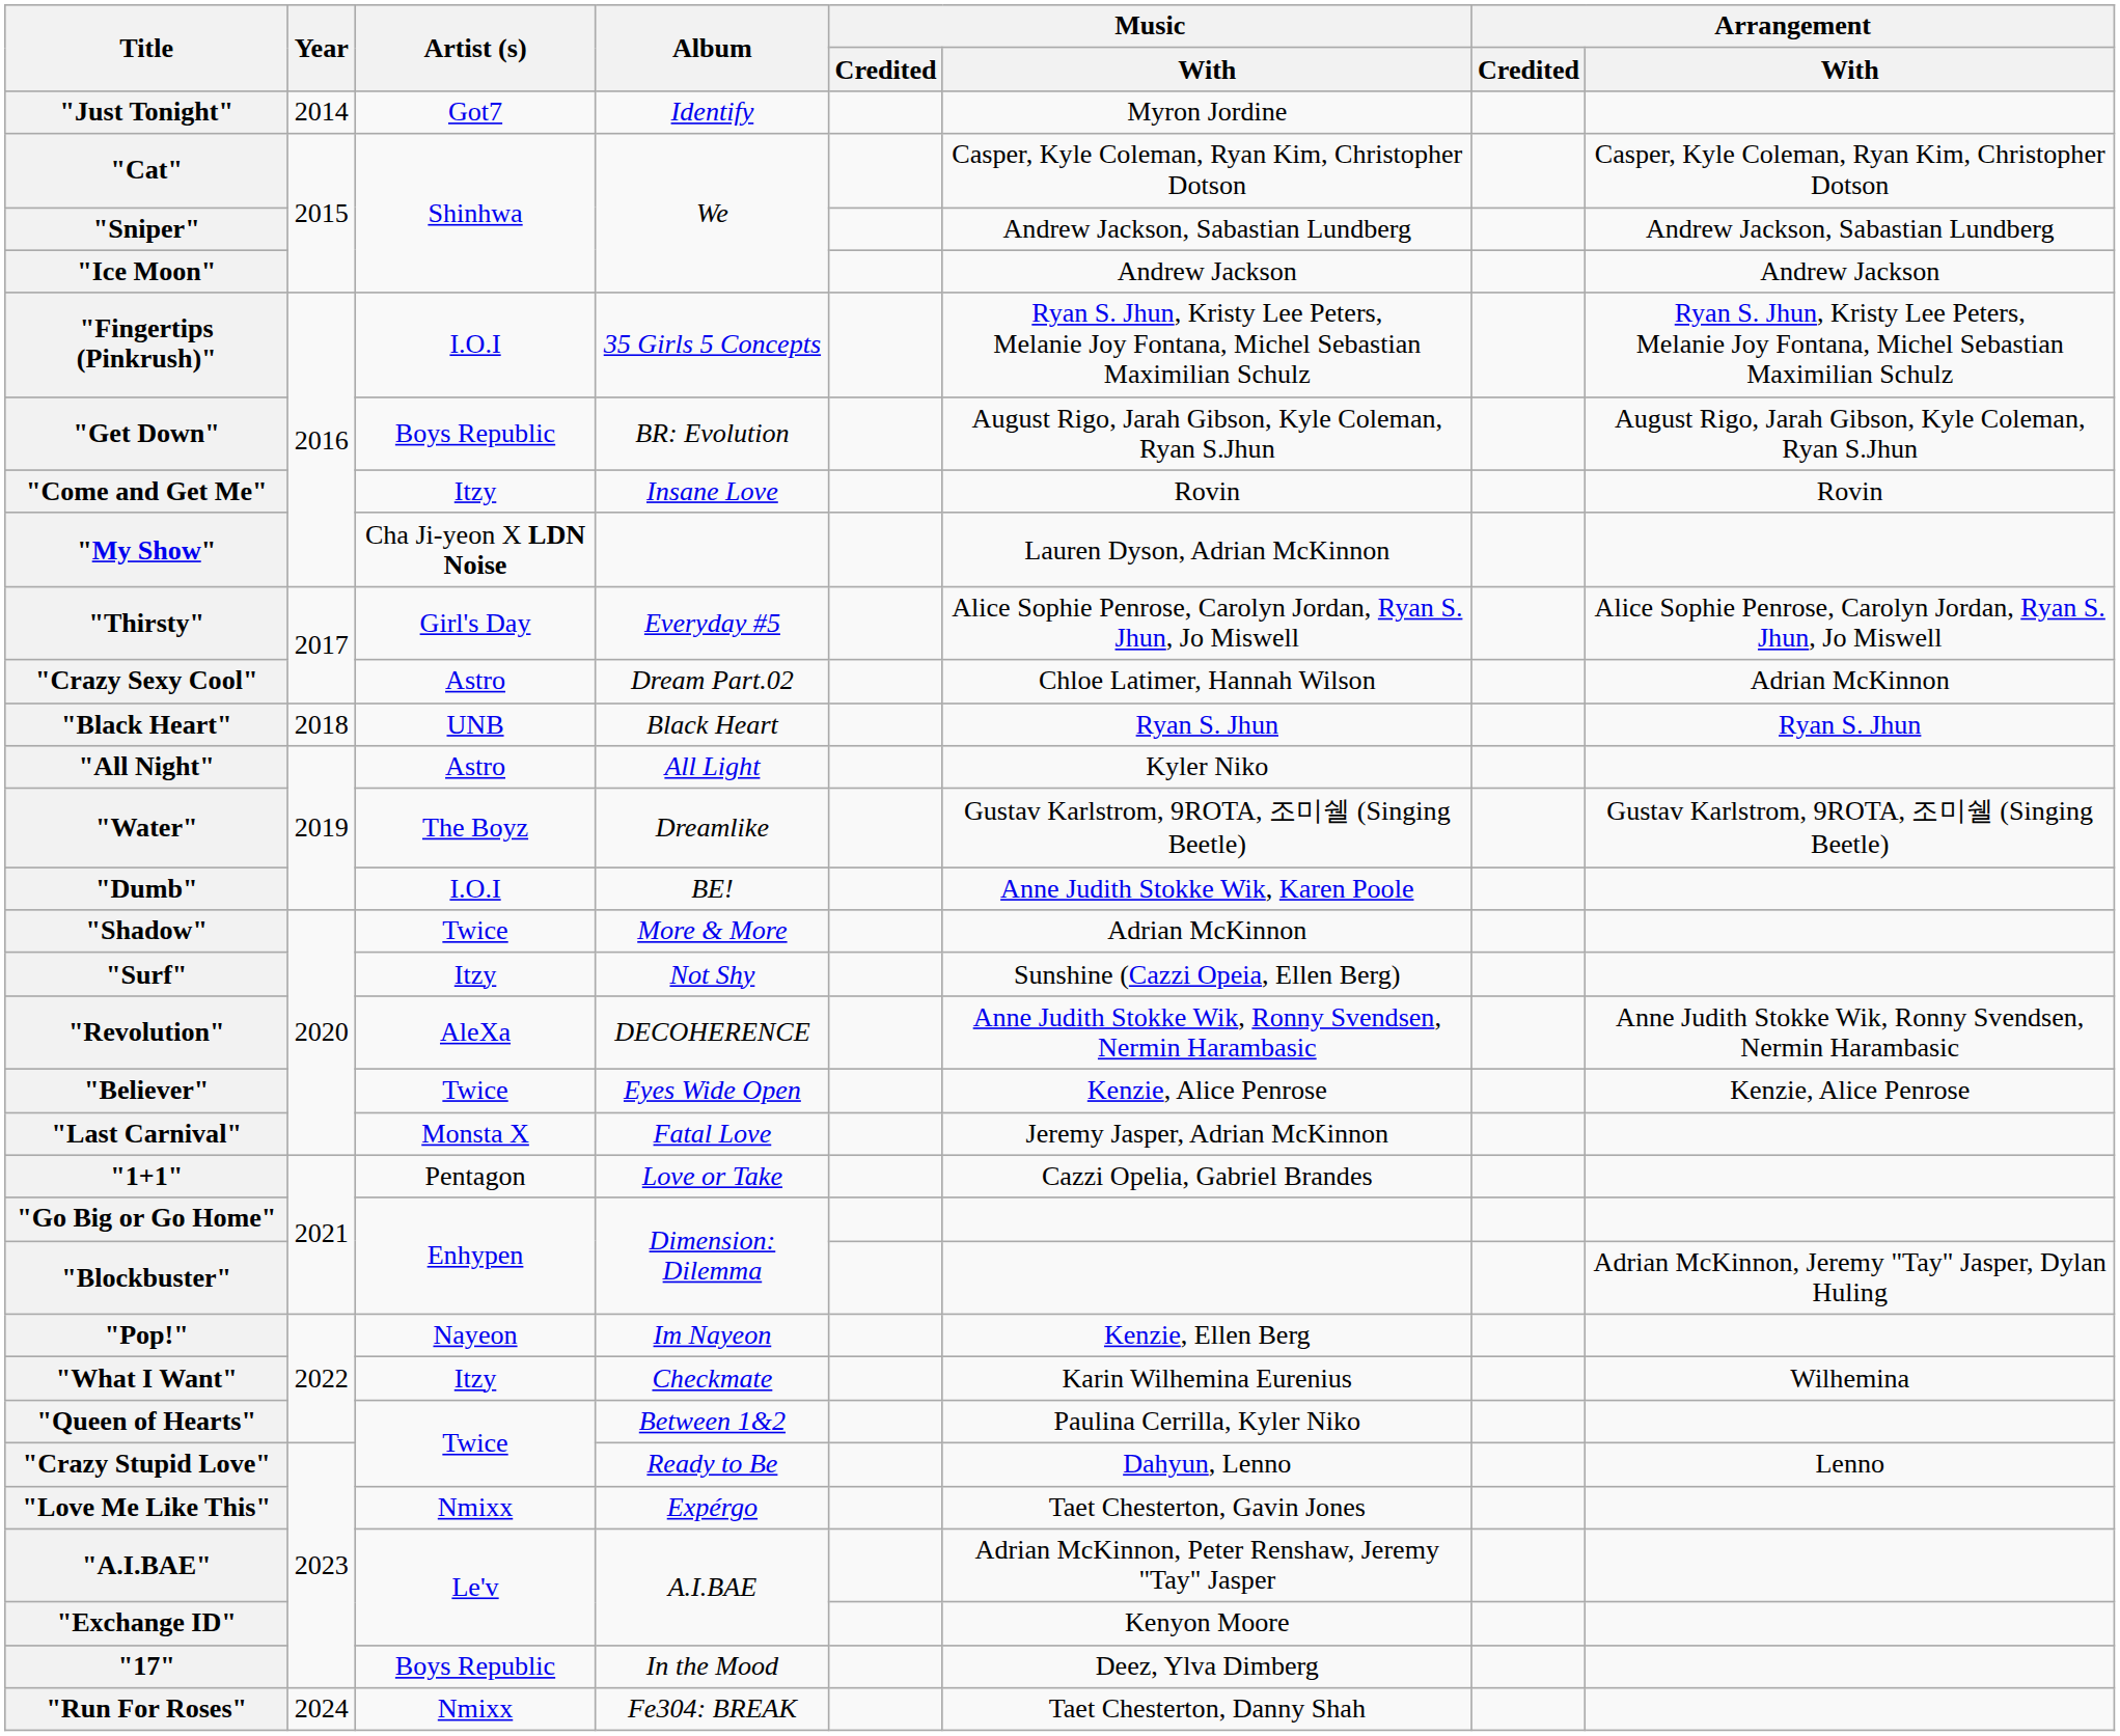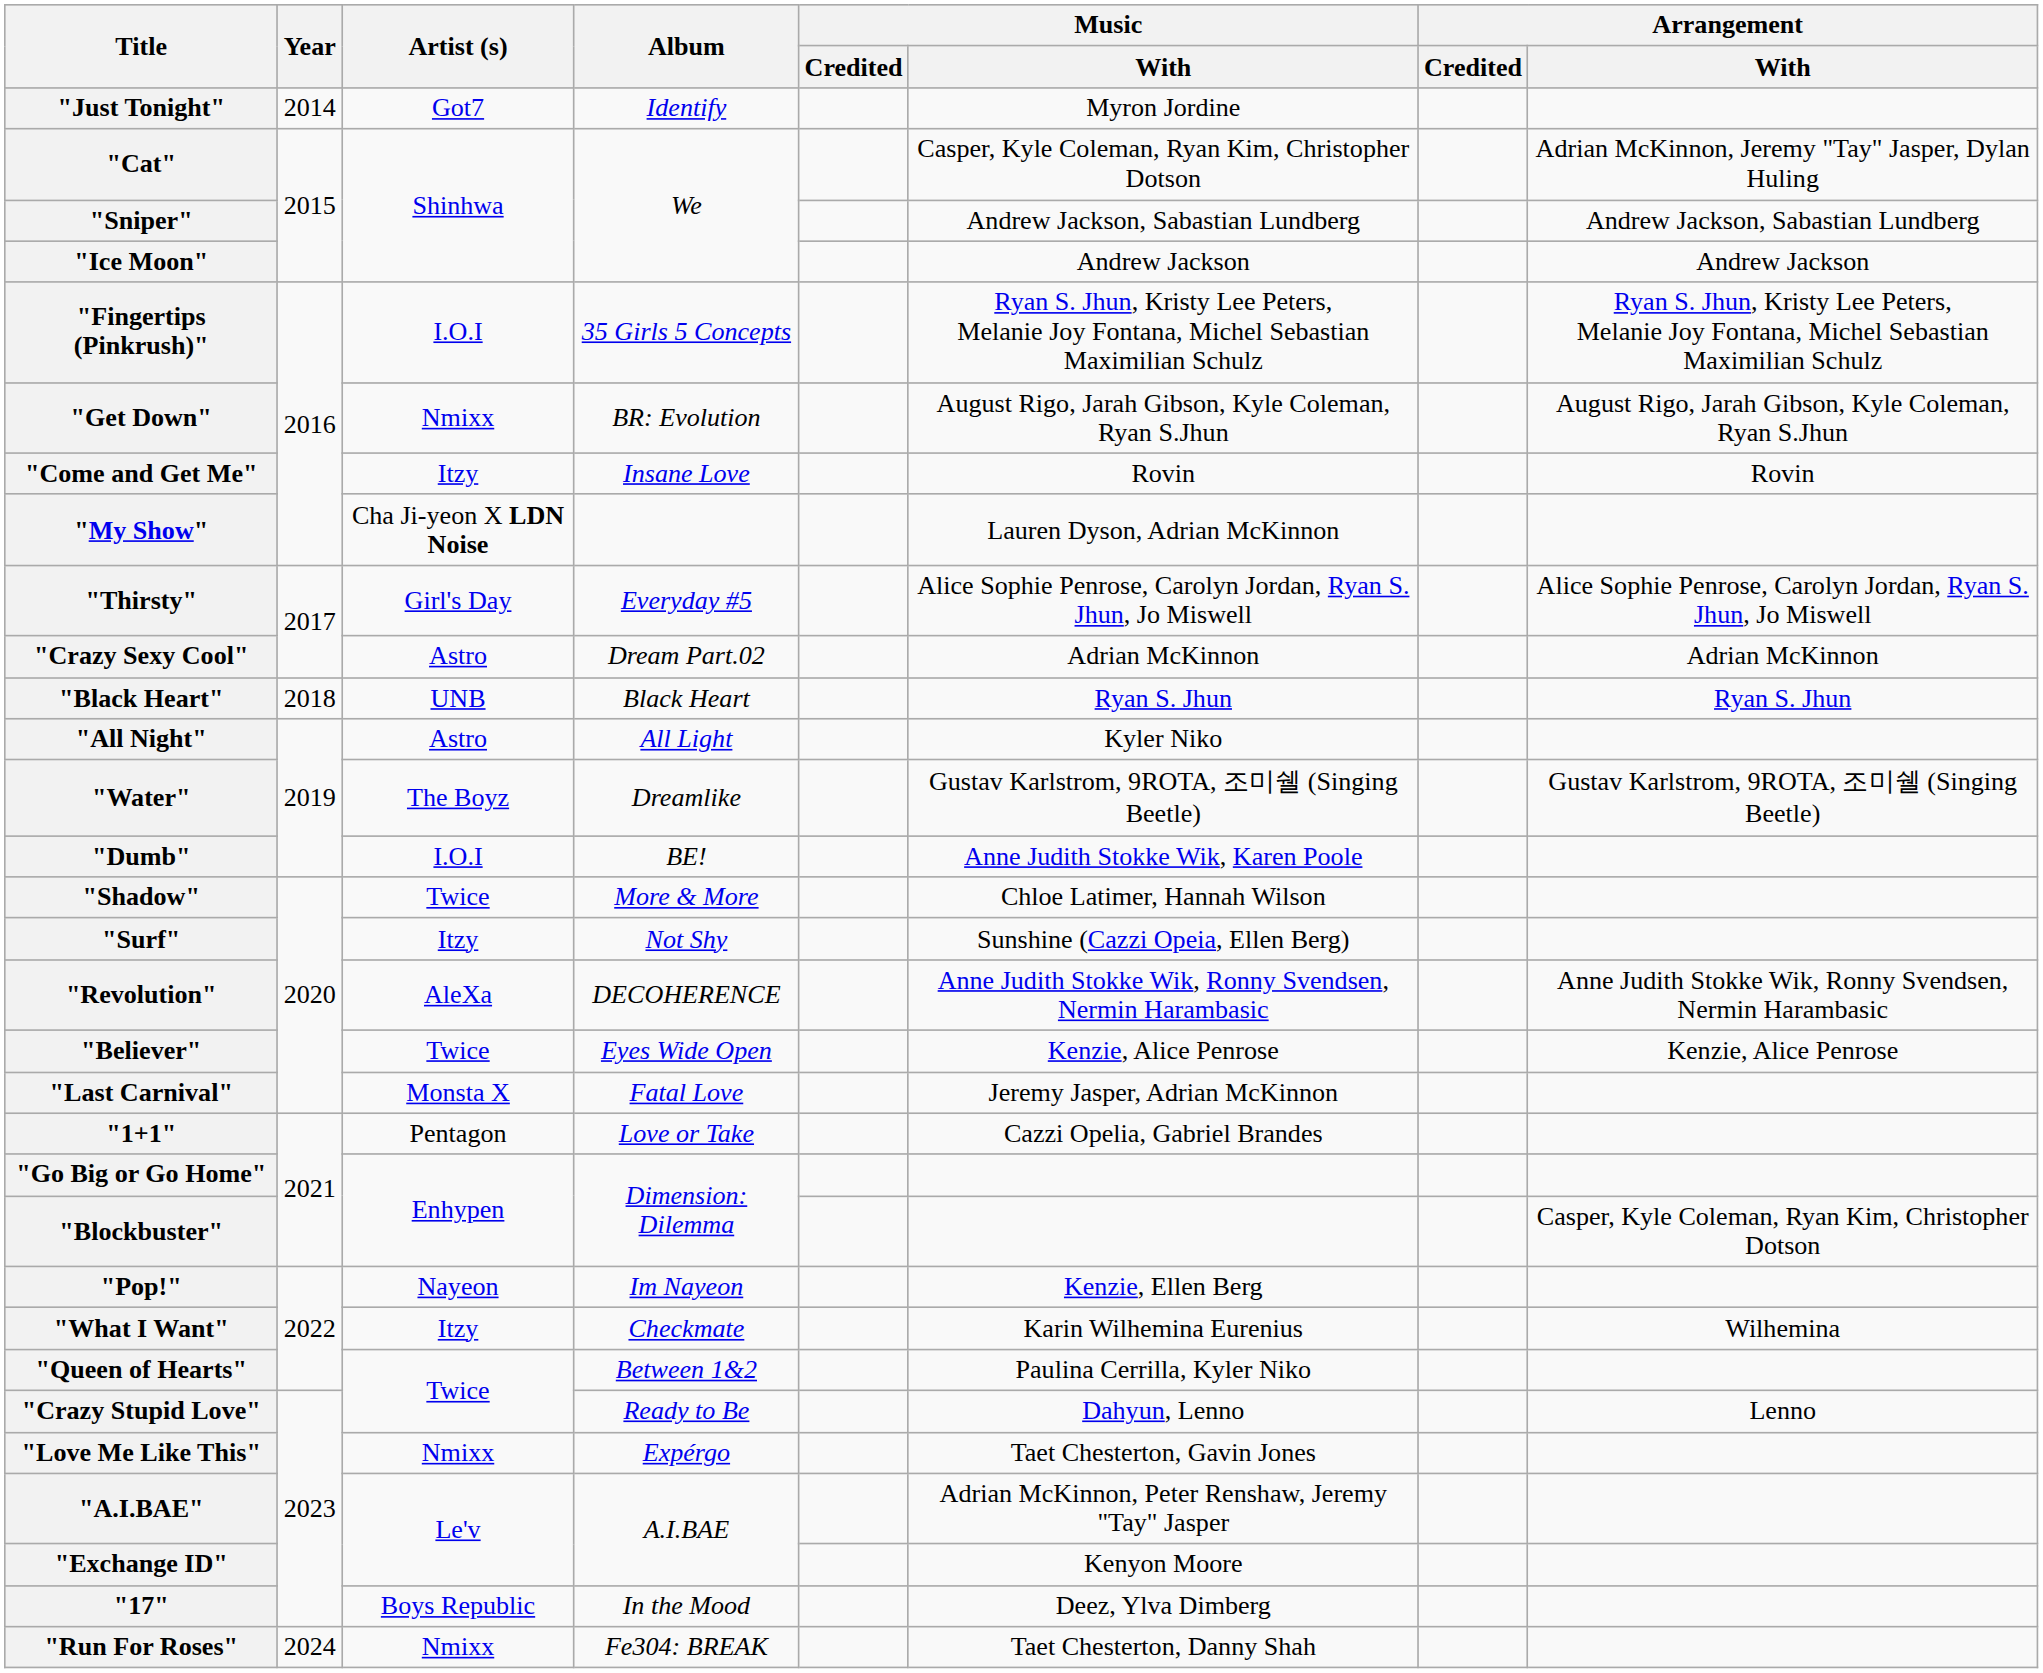 <table class="wikitable plainrowheaders" style="text-align:center;">
 <tr>
 <th rowspan="2" scope="col" style="width:160px;">Title</th>
 <th rowspan="2" scope="col">Year</th>
 <th rowspan="2" scope="col">Artist (s)</th>
 <th rowspan="2" scope="col">Album</th>
 <th colspan="2">Music</th>
 <th colspan="2">Arrangement</th>
 </tr>
 <tr>
 <th>Credited</th>
 <th>With</th>
 <th>Credited</th>
 <th>With</th>
 </tr>
 <tr>
 <th scope="row">"Just Tonight"</th>
 <td>2014</td>
 <td><a href='#'>Got7</a></td>
 <td><a href='#'><em>Identify</em></a></td>
 <td></td>
 <td>Myron Jordine</td>
 <td></td>
 <td></td>
 </tr>
 <tr>
 <th scope="row">"Cat"</th>
 <td rowspan="3">2015</td>
 <td rowspan="3"><a href='#'>Shinhwa</a></td>
 <td rowspan="3"><em>We</em></td>
 <td></td>
 <td>Casper, Kyle Coleman, Ryan Kim, Christopher Dotson</td>
 <td></td>
-<td>Casper, Kyle Coleman, Ryan Kim, Christopher Dotson</td>
+<td>Adrian McKinnon, Jeremy "Tay" Jasper, Dylan Huling</td>
 </tr>
 <tr>
 <th scope="row">"Sniper"</th>
 <td></td>
 <td>Andrew Jackson, Sabastian Lundberg</td>
 <td></td>
 <td>Andrew Jackson, Sabastian Lundberg</td>
 </tr>
 <tr>
 <th scope="row">"Ice Moon"</th>
 <td></td>
 <td>Andrew Jackson</td>
 <td></td>
 <td>Andrew Jackson</td>
 </tr>
 <tr>
 <th scope="row">"Fingertips (Pinkrush)"</th>
 <td rowspan="4">2016</td>
 <td><a href='#'>I.O.I</a></td>
 <td><em><a href='#'>35 Girls 5 Concepts</a></em></td>
 <td></td>
 <td><a href='#'>Ryan S. Jhun</a>, Kristy Lee Peters,<br>Melanie Joy Fontana, Michel Sebastian Maximilian Schulz</td>
 <td></td>
 <td><a href='#'>Ryan S. Jhun</a>, Kristy Lee Peters,<br>Melanie Joy Fontana, Michel Sebastian Maximilian Schulz</td>
 </tr>
 <tr>
 <th scope="row">"Get Down"</th>
-<td><a href='#'>Boys Republic</a></td>
+<td><a href='#'>Nmixx</a></td>
 <td><em>BR: Evolution</em></td>
 <td></td>
 <td>August Rigo, Jarah Gibson, Kyle Coleman, Ryan S.Jhun</td>
 <td></td>
 <td>August Rigo, Jarah Gibson, Kyle Coleman, Ryan S.Jhun</td>
 </tr>
 <tr>
 <th scope="row">"Come and Get Me"</th>
 <td><a href='#'>Itzy</a></td>
 <td><em><a href='#'>Insane Love</a></em></td>
 <td></td>
 <td>Rovin</td>
 <td></td>
 <td>Rovin</td>
 </tr>
 <tr>
 <th scope="row">"<a href='#'>My Show</a>"</th>
 <td>Cha Ji-yeon X <strong>LDN Noise</strong></td>
 <td></td>
 <td></td>
 <td>Lauren Dyson, Adrian McKinnon</td>
 <td></td>
 <td></td>
 </tr>
 <tr>
 <th scope="row">"Thirsty"</th>
 <td rowspan="2">2017</td>
 <td><a href='#'>Girl's Day</a></td>
 <td><em><a href='#'>Everyday #5</a></em></td>
 <td></td>
 <td>Alice Sophie Penrose, Carolyn Jordan, <a href='#'>Ryan S. Jhun</a>, Jo Miswell</td>
 <td></td>
 <td>Alice Sophie Penrose, Carolyn Jordan, <a href='#'>Ryan S. Jhun</a>, Jo Miswell</td>
 </tr>
 <tr>
 <th scope="row">"Crazy Sexy Cool"</th>
 <td><a href='#'>Astro</a></td>
 <td><em>Dream Part.02</em></td>
 <td></td>
-<td>Chloe Latimer, Hannah Wilson</td>
+<td>Adrian McKinnon</td>
 <td></td>
 <td>Adrian McKinnon</td>
 </tr>
 <tr>
 <th scope="row">"Black Heart"</th>
 <td>2018</td>
 <td><a href='#'>UNB</a></td>
 <td><em>Black Heart</em></td>
 <td></td>
 <td><a href='#'>Ryan S. Jhun</a></td>
 <td></td>
 <td><a href='#'>Ryan S. Jhun</a></td>
 </tr>
 <tr>
 <th scope="row">"All Night"</th>
 <td rowspan="3">2019</td>
 <td><a href='#'>Astro</a></td>
 <td><em><a href='#'>All Light</a></em></td>
 <td></td>
 <td>Kyler Niko</td>
 <td></td>
 <td></td>
 </tr>
 <tr>
 <th scope="row">"Water"</th>
 <td><a href='#'>The Boyz</a></td>
 <td><em>Dreamlike</em></td>
 <td></td>
 <td>Gustav Karlstrom, 9ROTA, 조미쉘 (Singing Beetle)</td>
 <td></td>
 <td>Gustav Karlstrom, 9ROTA, 조미쉘 (Singing Beetle)</td>
 </tr>
 <tr>
 <th scope="row">"Dumb"</th>
 <td><a href='#'>I.O.I</a></td>
 <td><em>BE!</em></td>
 <td></td>
 <td><a href='#'>Anne Judith Stokke Wik</a>, <a href='#'>Karen Poole</a></td>
 <td></td>
 <td></td>
 </tr>
 <tr>
 <th scope="row">"Shadow"</th>
 <td rowspan="5">2020</td>
 <td><a href='#'>Twice</a></td>
 <td><em><a href='#'>More & More</a></em></td>
 <td></td>
-<td>Adrian McKinnon</td>
+<td>Chloe Latimer, Hannah Wilson</td>
 <td></td>
 <td></td>
 </tr>
 <tr>
 <th scope="row">"Surf"</th>
 <td><a href='#'>Itzy</a></td>
 <td><em><a href='#'>Not Shy</a></em></td>
 <td></td>
 <td>Sunshine (<a href='#'>Cazzi Opeia</a>, Ellen Berg)</td>
 <td></td>
 <td></td>
 </tr>
 <tr>
 <th scope="row">"Revolution"</th>
 <td><a href='#'>AleXa</a></td>
 <td><em>DECOHERENCE</em></td>
 <td></td>
 <td><a href='#'>Anne Judith Stokke Wik</a>, <a href='#'>Ronny Svendsen</a>, <a href='#'>Nermin Harambasic</a></td>
 <td></td>
 <td>Anne Judith Stokke Wik, Ronny Svendsen, Nermin Harambasic</td>
 </tr>
 <tr>
 <th scope="row">"Believer"</th>
 <td><a href='#'>Twice</a></td>
 <td><em><a href='#'>Eyes Wide Open</a></em></td>
 <td></td>
 <td><a href='#'>Kenzie</a>, Alice Penrose</td>
 <td></td>
 <td>Kenzie, Alice Penrose</td>
 </tr>
 <tr>
 <th scope="row">"Last Carnival"</th>
 <td><a href='#'>Monsta X</a></td>
 <td><em><a href='#'>Fatal Love</a></em></td>
 <td></td>
 <td>Jeremy Jasper, Adrian McKinnon</td>
 <td></td>
 <td></td>
 </tr>
 <tr>
 <th scope="row">"1+1"</th>
 <td rowspan="3">2021</td>
 <td>Pentagon</td>
 <td><em><a href='#'>Love or Take</a></em></td>
 <td></td>
 <td>Cazzi Opelia, Gabriel Brandes</td>
 <td></td>
 <td></td>
 </tr>
 <tr>
 <th scope="row">"Go Big or Go Home"</th>
 <td rowspan="2"><a href='#'>Enhypen</a></td>
 <td rowspan="2"><em><a href='#'>Dimension: Dilemma</a></em></td>
 <td></td>
 <td></td>
 <td></td>
 <td></td>
 </tr>
 <tr>
 <th scope="row">"Blockbuster"</th>
 <td></td>
 <td></td>
 <td></td>
-<td>Adrian McKinnon, Jeremy "Tay" Jasper, Dylan Huling</td>
+<td>Casper, Kyle Coleman, Ryan Kim, Christopher Dotson</td>
 </tr>
 <tr>
 <th scope="row">"Pop!"</th>
 <td rowspan="3">2022</td>
 <td><a href='#'>Nayeon</a></td>
 <td><em><a href='#'>Im Nayeon</a></em></td>
 <td></td>
 <td><a href='#'>Kenzie</a>, Ellen Berg</td>
 <td></td>
 <td></td>
 </tr>
 <tr>
 <th scope="row">"What I Want"</th>
 <td><a href='#'>Itzy</a></td>
 <td><em><a href='#'>Checkmate</a></em></td>
 <td></td>
 <td>Karin Wilhemina Eurenius</td>
 <td></td>
 <td>Wilhemina</td>
 </tr>
 <tr>
 <th scope="row">"Queen of Hearts"</th>
 <td rowspan="2"><a href='#'>Twice</a></td>
 <td><em><a href='#'>Between 1&2</a></em></td>
 <td></td>
 <td>Paulina Cerrilla, Kyler Niko</td>
 <td></td>
 <td></td>
 </tr>
 <tr>
 <th scope="row">"Crazy Stupid Love"</th>
 <td rowspan="5">2023</td>
 <td><em><a href='#'>Ready to Be</a></em></td>
 <td></td>
 <td><a href='#'>Dahyun</a>, Lenno</td>
 <td></td>
 <td>Lenno </td>
 </tr>
 <tr>
 <th scope="row">"Love Me Like This"</th>
 <td><a href='#'>Nmixx</a></td>
 <td><em><a href='#'>Expérgo</a></em></td>
 <td></td>
 <td>Taet Chesterton, Gavin Jones</td>
 <td></td>
 <td></td>
 </tr>
 <tr>
 <th scope="row">"A.I.BAE"</th>
 <td rowspan="2"><a href='#'>Le'v</a></td>
 <td rowspan="2"><em>A.I.BAE</em></td>
 <td></td>
 <td>Adrian McKinnon, Peter Renshaw, Jeremy "Tay" Jasper</td>
 <td></td>
 <td></td>
 </tr>
 <tr>
 <th scope="row">"Exchange ID"</th>
 <td></td>
 <td>Kenyon Moore</td>
 <td></td>
 <td></td>
 </tr>
 <tr>
 <th scope="row">"17" </th>
 <td><a href='#'>Boys Republic</a></td>
 <td><em>In the Mood</em></td>
 <td></td>
 <td>Deez, Ylva Dimberg</td>
 <td></td>
 <td></td>
 </tr>
 <tr>
 <th scope="row">"Run For Roses"</th>
 <td>2024</td>
 <td><a href='#'>Nmixx</a></td>
 <td><em>Fe304: BREAK</em></td>
 <td></td>
 <td>Taet Chesterton, Danny Shah</td>
 <td></td>
 <td></td>
 </tr>
 </table>
